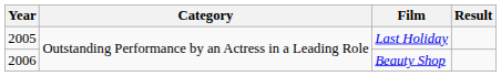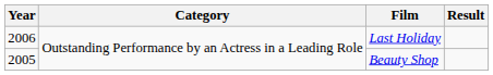 <table class="wikitable">
 <tr>
 <th>Year</th>
 <th>Category</th>
 <th>Film</th>
 <th>Result</th>
 </tr>
 <tr>
-<td>2005</td>
+<td>2006</td>
 <td rowspan="2">Outstanding Performance by an Actress in a Leading Role</td>
 <td><em><a href='#'>Last Holiday</a></em></td>
 <td></td>
 </tr>
 <tr>
-<td>2006</td>
+<td>2005</td>
 <td><em><a href='#'>Beauty Shop</a></em></td>
 <td></td>
 </tr>
 </table>
